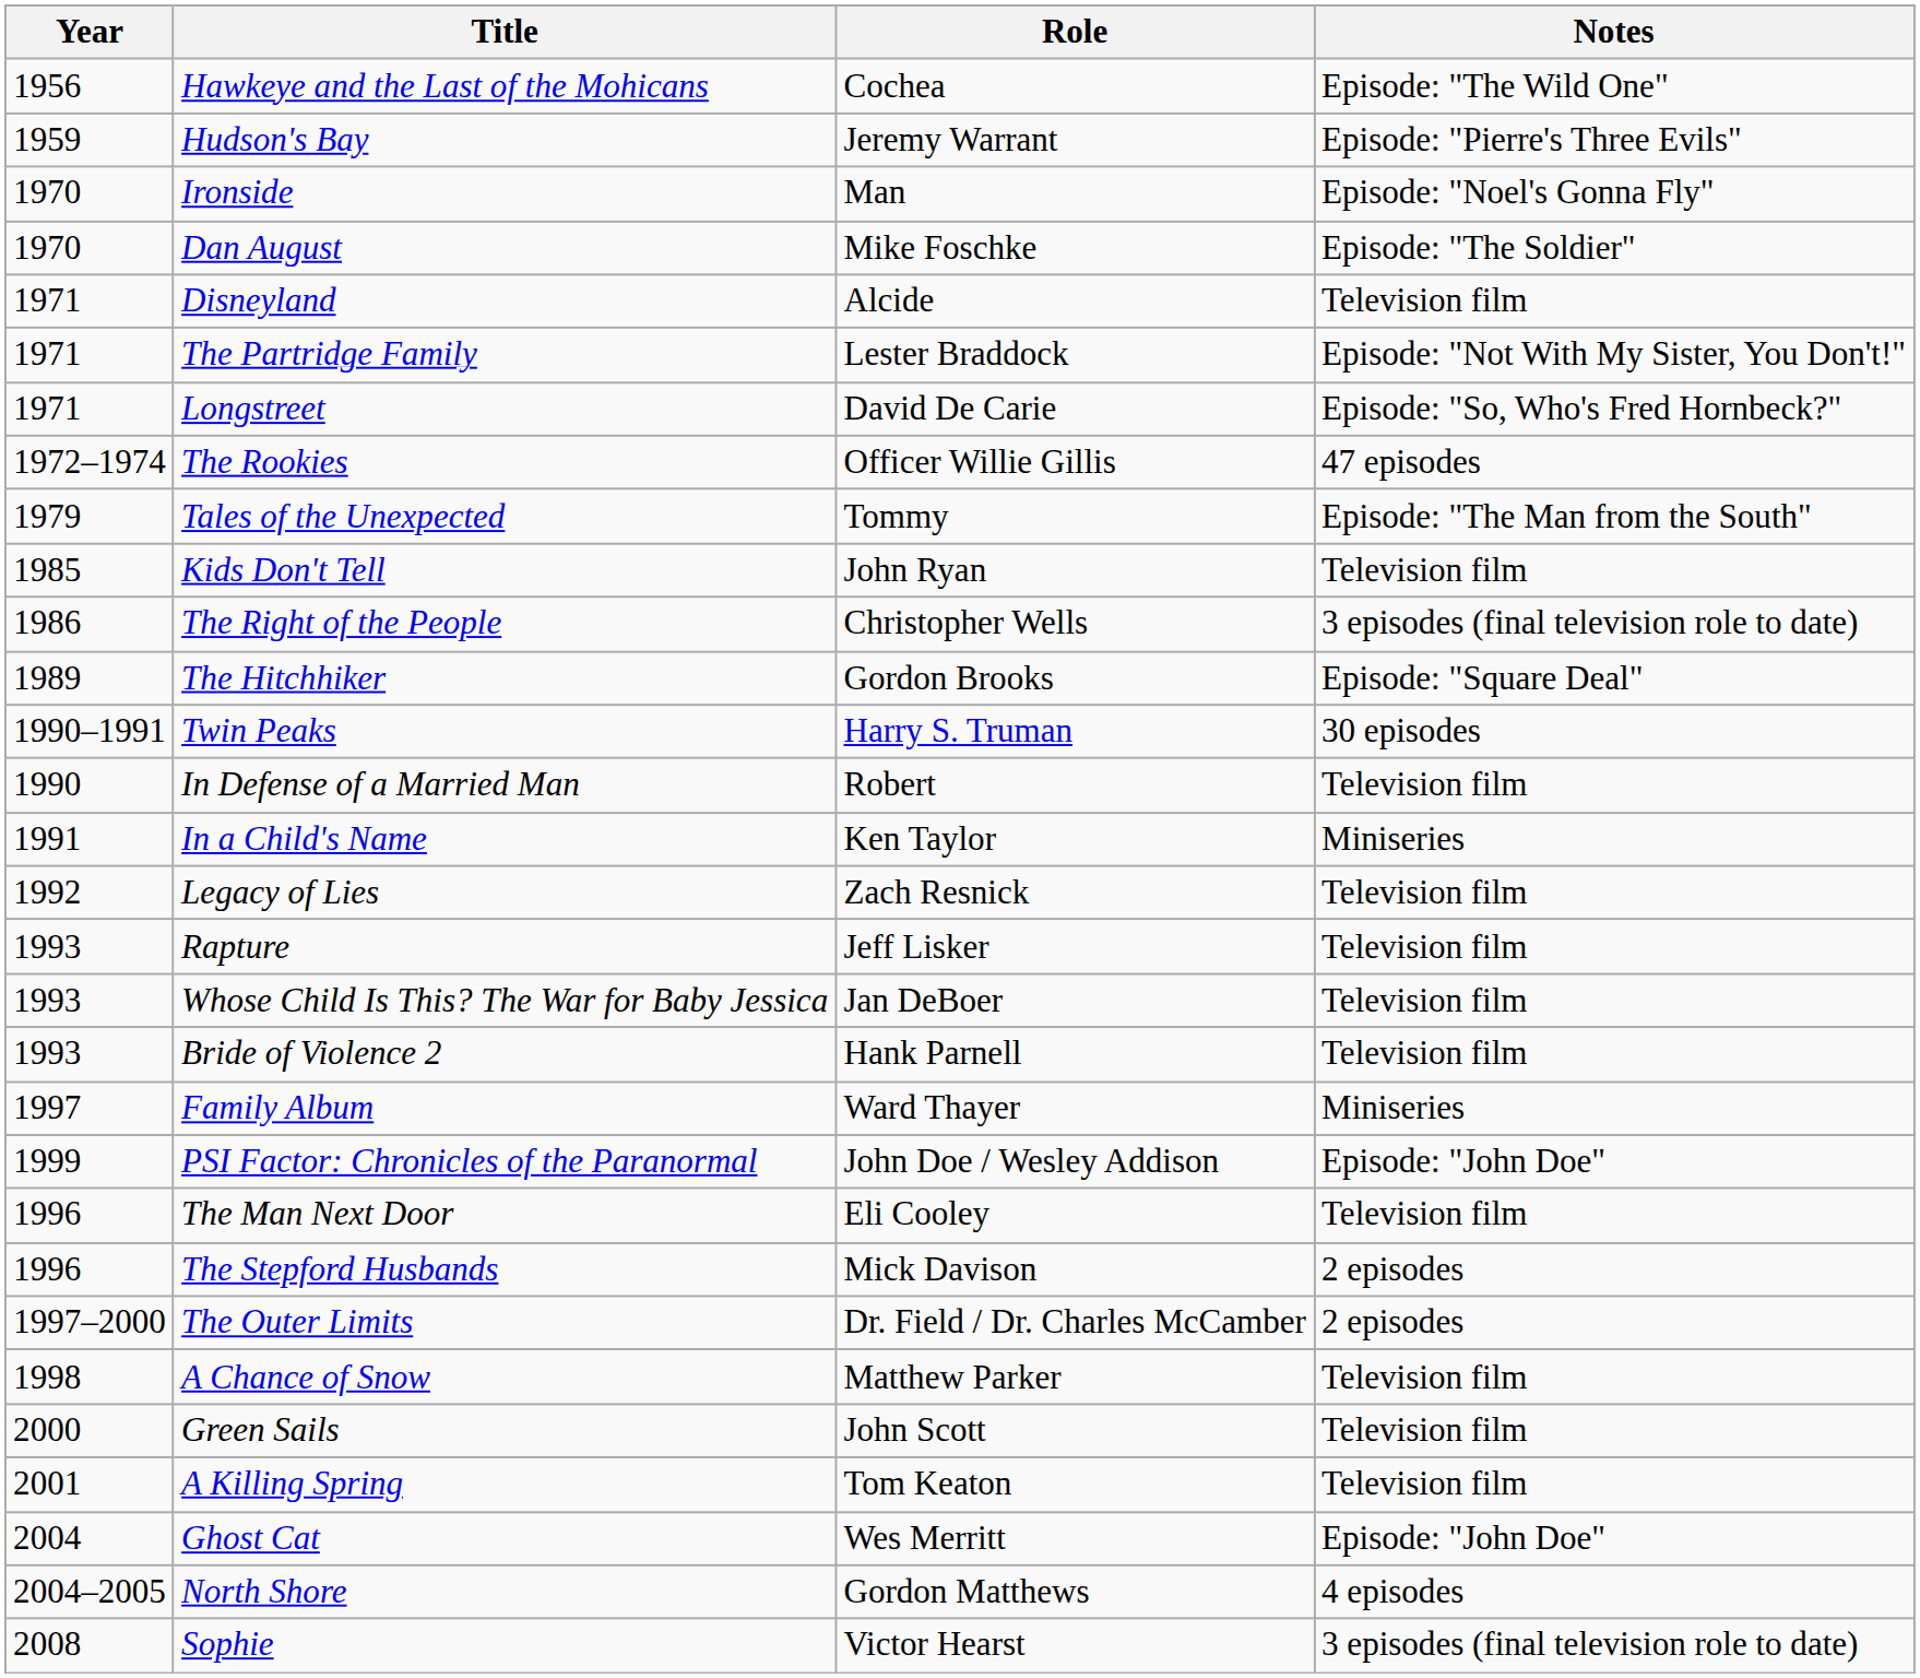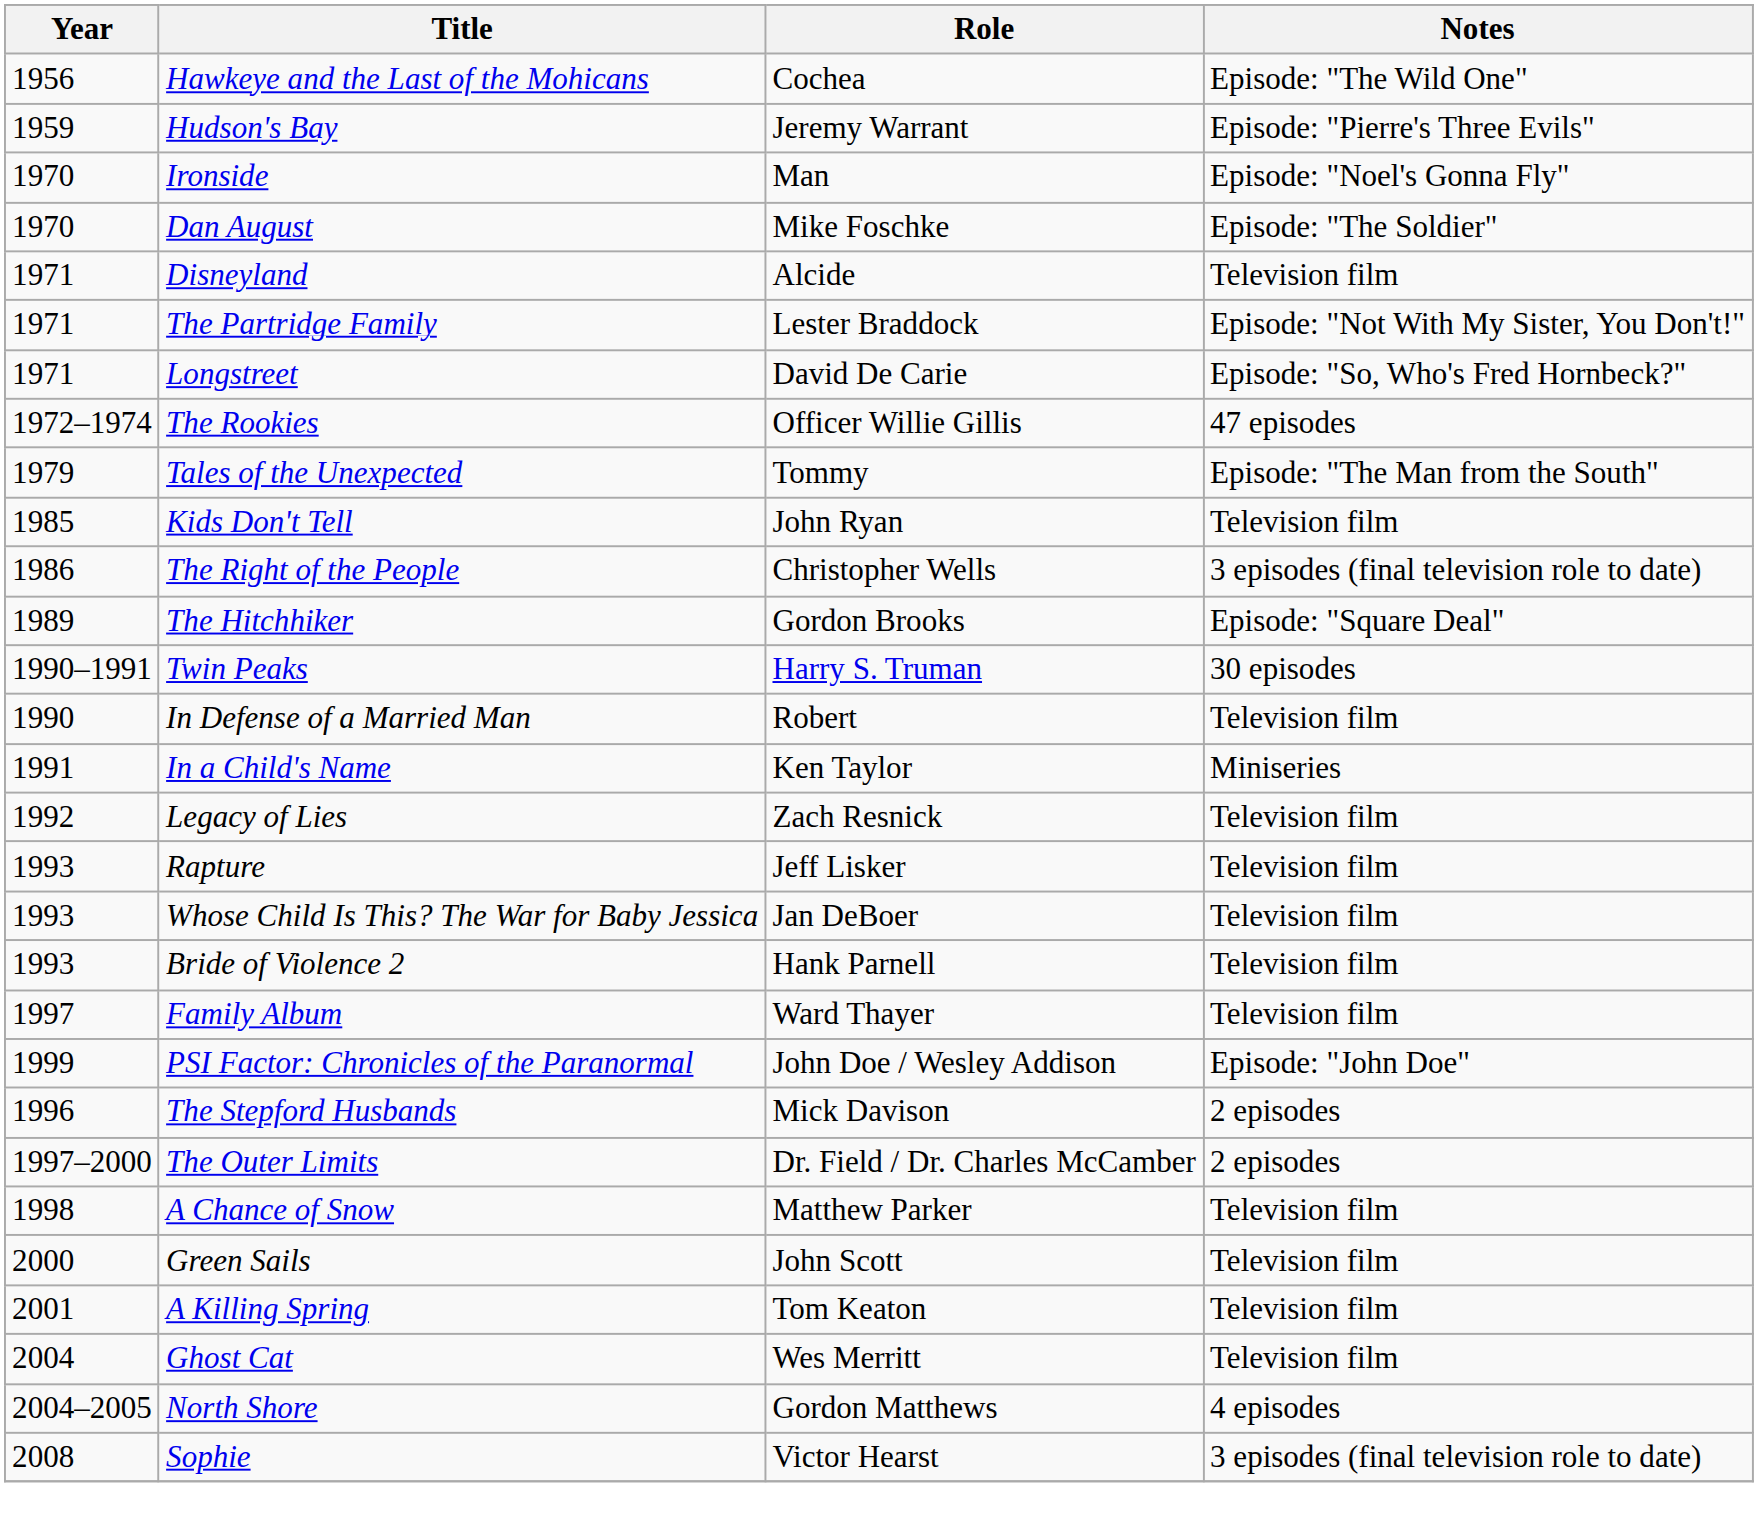 <table class="wikitable sortable">
 <tr>
 <th>Year</th>
 <th>Title</th>
 <th>Role</th>
 <th class="unsortable">Notes</th>
 </tr>
 <tr>
 <td>1956</td>
 <td><em><a href='#'>Hawkeye and the Last of the Mohicans</a></em></td>
 <td>Cochea</td>
 <td>Episode: "The Wild One"</td>
 </tr>
 <tr>
 <td>1959</td>
 <td><em><a href='#'>Hudson's Bay</a></em></td>
 <td>Jeremy Warrant</td>
 <td>Episode: "Pierre's Three Evils"</td>
 </tr>
 <tr>
 <td>1970</td>
 <td><em><a href='#'>Ironside</a></em></td>
 <td>Man</td>
 <td>Episode: "Noel's Gonna Fly"</td>
 </tr>
 <tr>
 <td>1970</td>
 <td><em><a href='#'>Dan August</a></em></td>
 <td>Mike Foschke</td>
 <td>Episode: "The Soldier"</td>
 </tr>
 <tr>
 <td>1971</td>
 <td><em><a href='#'>Disneyland</a></em></td>
 <td>Alcide</td>
 <td>Television film</td>
 </tr>
 <tr>
 <td>1971</td>
 <td data-sort-value="Partridge Family, The"><em><a href='#'>The Partridge Family</a></em></td>
 <td>Lester Braddock</td>
 <td>Episode: "Not With My Sister, You Don't!"</td>
 </tr>
 <tr>
 <td>1971</td>
 <td><em><a href='#'>Longstreet</a></em></td>
 <td>David De Carie</td>
 <td>Episode: "So, Who's Fred Hornbeck?"</td>
 </tr>
 <tr>
 <td>1972–1974</td>
 <td data-sort-value="Rookies, The"><em><a href='#'>The Rookies</a></em></td>
 <td>Officer Willie Gillis</td>
 <td>47 episodes</td>
 </tr>
 <tr>
 <td>1979</td>
 <td><em><a href='#'>Tales of the Unexpected</a></em></td>
 <td>Tommy</td>
 <td>Episode: "The Man from the South"</td>
 </tr>
 <tr>
 <td>1985</td>
 <td><em><a href='#'>Kids Don't Tell</a></em></td>
 <td>John Ryan</td>
 <td>Television film</td>
 </tr>
 <tr>
 <td>1986</td>
 <td data-sort-value="Right of the People, The"><em><a href='#'>The Right of the People</a></em></td>
 <td>Christopher Wells</td>
 <td>3 episodes (final television role to date)</td>
 </tr>
 <tr>
 <td>1989</td>
 <td data-sort-value="Hitchhiker, The"><em><a href='#'>The Hitchhiker</a></em></td>
 <td>Gordon Brooks</td>
 <td>Episode: "Square Deal"</td>
 </tr>
 <tr>
 <td>1990–1991</td>
 <td><em><a href='#'>Twin Peaks</a></em></td>
 <td><a href='#'>Harry S. Truman</a></td>
 <td>30 episodes</td>
 </tr>
 <tr>
 <td>1990</td>
 <td><em>In Defense of a Married Man</em></td>
 <td>Robert</td>
 <td>Television film</td>
 </tr>
 <tr>
 <td>1991</td>
 <td><em><a href='#'>In a Child's Name</a></em></td>
 <td>Ken Taylor</td>
 <td>Miniseries</td>
 </tr>
 <tr>
 <td>1992</td>
 <td><em>Legacy of Lies</em></td>
 <td>Zach Resnick</td>
 <td>Television film</td>
 </tr>
 <tr>
 <td>1993</td>
 <td><em>Rapture</em></td>
 <td>Jeff Lisker</td>
 <td>Television film</td>
 </tr>
 <tr>
 <td>1993</td>
 <td><em>Whose Child Is This? The War for Baby Jessica</em></td>
 <td>Jan DeBoer</td>
 <td>Television film</td>
 </tr>
 <tr>
 <td>1993</td>
 <td><em>Bride of Violence 2</em></td>
 <td>Hank Parnell</td>
 <td>Television film</td>
 </tr>
 <tr>
 <td>1997</td>
 <td><em><a href='#'>Family Album</a></em></td>
 <td>Ward Thayer</td>
-<td>Miniseries</td>
+<td>Television film</td>
 </tr>
 <tr>
 <td>1999</td>
 <td><em><a href='#'>PSI Factor: Chronicles of the Paranormal</a></em></td>
 <td>John Doe / Wesley Addison</td>
 <td>Episode: "John Doe"</td>
-</tr>
-<tr>
-<td>1996</td>
-<td data-sort-value="Man Next Door, The"><em>The Man Next Door</em></td>
-<td>Eli Cooley</td>
-<td>Television film</td>
 </tr>
 <tr>
 <td>1996</td>
 <td data-sort-value="Stepford Husbands, The"><em><a href='#'>The Stepford Husbands</a></em></td>
 <td>Mick Davison</td>
 <td>2 episodes</td>
 </tr>
 <tr>
 <td>1997–2000</td>
 <td data-sort-value="Outer Limits, The"><em><a href='#'>The Outer Limits</a></em></td>
 <td>Dr. Field / Dr. Charles McCamber</td>
 <td>2 episodes</td>
 </tr>
 <tr>
 <td>1998</td>
 <td data-sort-value="Chance of Snow, A"><em><a href='#'>A Chance of Snow</a></em></td>
 <td>Matthew Parker</td>
 <td>Television film</td>
 </tr>
 <tr>
 <td>2000</td>
 <td><em>Green Sails</em></td>
 <td>John Scott</td>
 <td>Television film</td>
 </tr>
 <tr>
 <td>2001</td>
 <td data-sort-value="Killing Spring, A"><em><a href='#'>A Killing Spring</a></em></td>
 <td>Tom Keaton</td>
 <td>Television film</td>
 </tr>
 <tr>
 <td>2004</td>
 <td><em><a href='#'>Ghost Cat</a></em></td>
 <td>Wes Merritt</td>
-<td>Episode: "John Doe"</td>
+<td>Television film</td>
 </tr>
 <tr>
 <td>2004–2005</td>
 <td><em><a href='#'>North Shore</a></em></td>
 <td>Gordon Matthews</td>
 <td>4 episodes</td>
 </tr>
 <tr>
 <td>2008</td>
 <td><em><a href='#'>Sophie</a></em></td>
 <td>Victor Hearst</td>
 <td>3 episodes (final television role to date)</td>
 </tr>
 <tr>
 </tr>
 </table>
